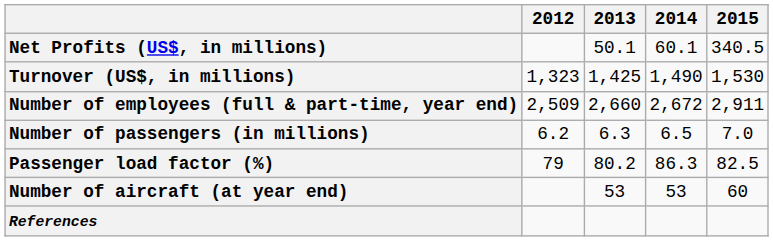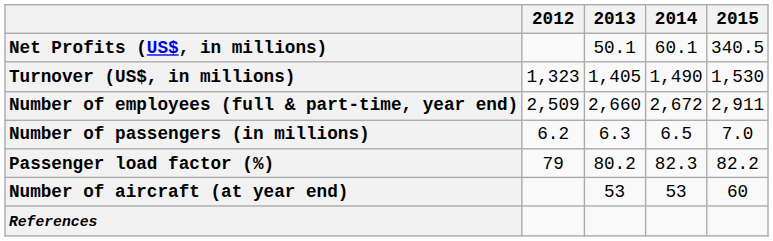 <table class="wikitable" style="text-align:center;margin:auto;">
 <tr>
 <th></th>
 <th>2012</th>
 <th>2013</th>
 <th>2014</th>
 <th>2015</th>
 </tr>
 <tr>
 <th style="text-align:left;">Net Profits (<a href='#'>US$</a>, in millions)</th>
 <td></td>
 <td>50.1</td>
 <td>60.1</td>
 <td align=center>340.5</td>
 </tr>
 <tr>
 <th style="text-align:left;">Turnover (US$, in millions)</th>
 <td>1,323</td>
-<td>1,425</td>
+<td>1,405</td>
 <td>1,490</td>
 <td align=center>1,530</td>
 </tr>
 <tr>
 <th style="text-align:left;">Number of employees (full & part-time, year end)</th>
 <td>2,509</td>
 <td>2,660</td>
 <td>2,672</td>
 <td align=center>2,911</td>
 </tr>
 <tr>
 <th style="text-align:left;">Number of passengers (in millions)</th>
 <td align=center>6.2</td>
 <td align=center>6.3</td>
 <td align=center>6.5</td>
 <td align=center>7.0</td>
 </tr>
 <tr>
 <th style="text-align:left;">Passenger load factor (%)</th>
 <td align=center>79</td>
 <td align=center>80.2</td>
-<td align=center>86.3</td>
-<td align=center>82.5</td>
+<td align=center>82.3</td>
+<td align=center>82.2</td>
 </tr>
 <tr>
 <th style="text-align:left;">Number of aircraft (at year end)</th>
 <td align=center></td>
 <td align=center>53</td>
 <td align=center>53</td>
 <td align=center>60</td>
 </tr>
 <tr>
 <th style="text-align:left;"><small><em>References</em></small></th>
 <td align=center></td>
 <td align=center><br></td>
 <td align=center></td>
 <td align=center></td>
 </tr>
 </table>
